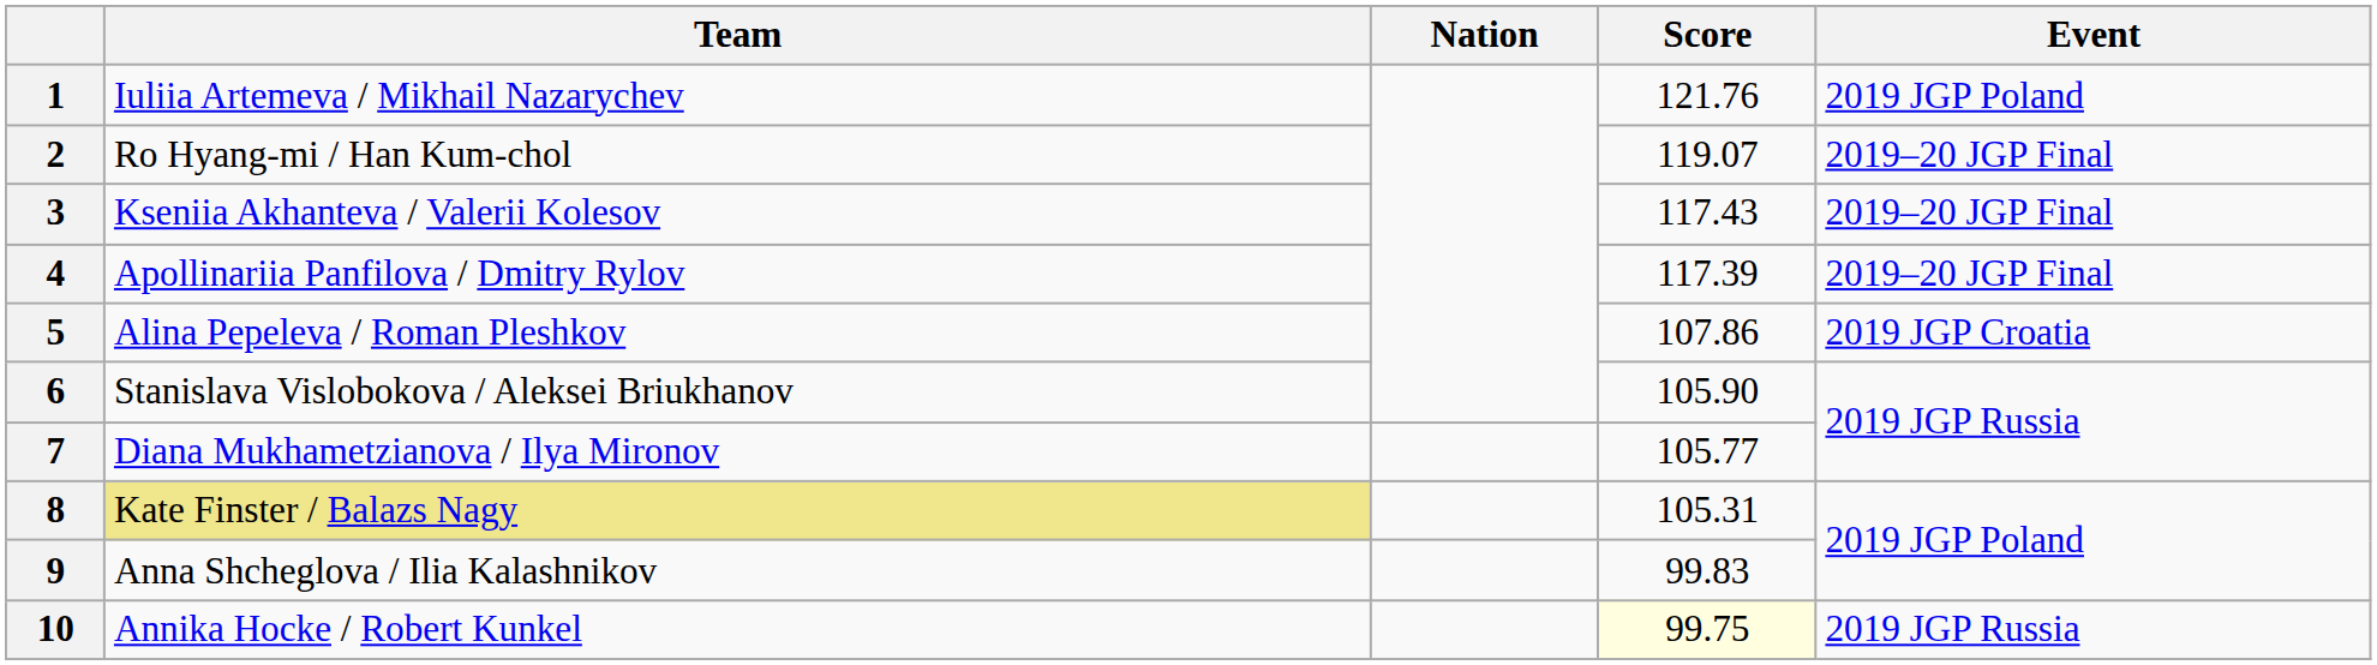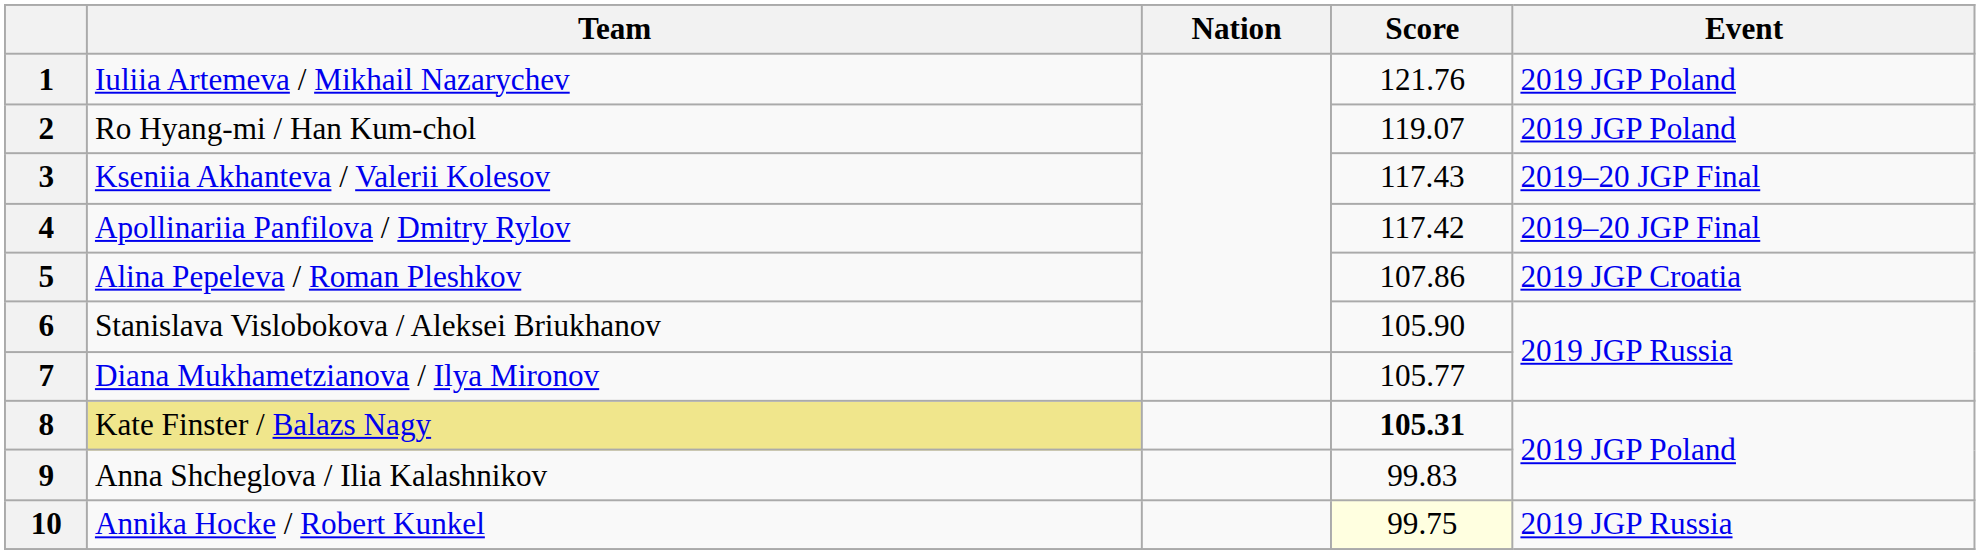 <table class="wikitable sortable" style="text-align:left; width:80%">
 <tr>
 <th scope="col"></th>
 <th scope="col">Team</th>
 <th scope="col">Nation</th>
 <th scope="col">Score</th>
 <th scope="col">Event</th>
 </tr>
 <tr>
 <th scope="row">1</th>
 <td><a href='#'>Iuliia Artemeva</a> / <a href='#'>Mikhail Nazarychev</a></td>
 <td rowspan="6"></td>
 <td style="text-align:center;">121.76</td>
 <td><a href='#'>2019 JGP Poland</a></td>
 </tr>
 <tr>
 <th scope="row">2</th>
 <td>Ro Hyang-mi / Han Kum-chol</td>
 <td style="text-align:center;">119.07</td>
-<td><a href='#'>2019–20 JGP Final</a></td>
+<td><a href='#'>2019 JGP Poland</a></td>
 </tr>
 <tr>
 <th scope="row">3</th>
 <td><a href='#'>Kseniia Akhanteva</a> / <a href='#'>Valerii Kolesov</a></td>
 <td style="text-align:center;">117.43</td>
 <td><a href='#'>2019–20 JGP Final</a></td>
 </tr>
 <tr>
 <th scope="row">4</th>
 <td><a href='#'>Apollinariia Panfilova</a> / <a href='#'>Dmitry Rylov</a></td>
-<td style="text-align:center;">117.39</td>
+<td style="text-align:center;">117.42</td>
 <td><a href='#'>2019–20 JGP Final</a></td>
 </tr>
 <tr>
 <th scope="row">5</th>
 <td><a href='#'>Alina Pepeleva</a> / <a href='#'>Roman Pleshkov</a></td>
 <td style="text-align:center;">107.86</td>
 <td><a href='#'>2019 JGP Croatia</a></td>
 </tr>
 <tr>
 <th scope="row">6</th>
 <td>Stanislava Vislobokova / Aleksei Briukhanov</td>
 <td style="text-align:center;">105.90</td>
 <td rowspan="2"><a href='#'>2019 JGP Russia</a></td>
 </tr>
 <tr>
 <th scope="row">7</th>
 <td><a href='#'>Diana Mukhametzianova</a> / <a href='#'>Ilya Mironov</a></td>
 <td></td>
 <td style="text-align:center;">105.77</td>
 </tr>
 <tr>
 <th scope="row">8</th>
 <td style="background: khaki;">Kate Finster / <a href='#'>Balazs Nagy</a></td>
 <td></td>
-<td style="text-align:center;">105.31</td>
+<td style="text-align:center;"><strong>105.31</strong></td>
 <td rowspan="2"><a href='#'>2019 JGP Poland</a></td>
 </tr>
 <tr>
 <th scope="row">9</th>
 <td>Anna Shcheglova / Ilia Kalashnikov</td>
 <td></td>
 <td style="text-align:center;">99.83</td>
 </tr>
 <tr>
 <th scope="row">10</th>
 <td><a href='#'>Annika Hocke</a> / <a href='#'>Robert Kunkel</a></td>
 <td></td>
 <td style="background: lightyellow; text-align:center;">99.75</td>
 <td><a href='#'>2019 JGP Russia</a></td>
 </tr>
 </table>
